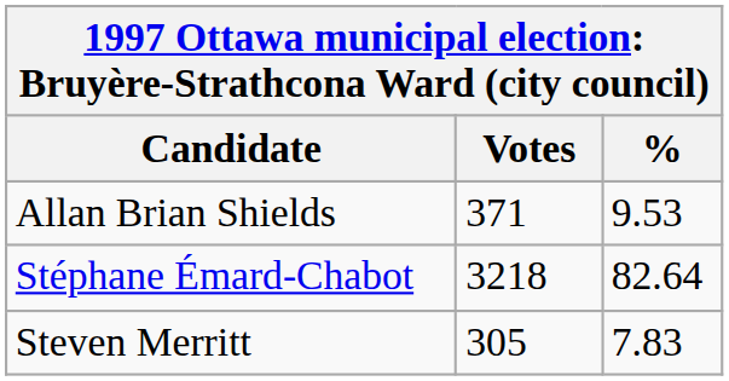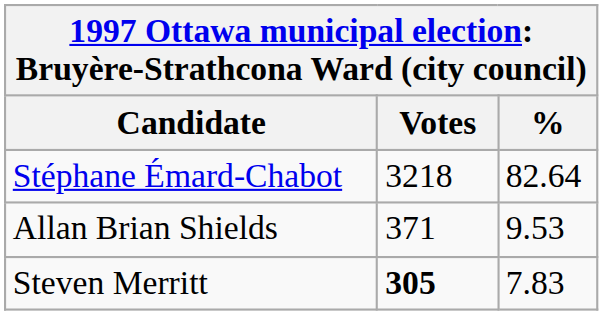 <table class="wikitable">
 <tr>
 <th colspan="3"><a href='#'>1997 Ottawa municipal election</a>: Bruyère-Strathcona Ward (city council)</th>
 </tr>
 <tr>
 <th style="width: 170px">Candidate</th>
 <th style="width: 50px">Votes</th>
 <th style="width: 40px">%</th>
 </tr>
 <tr>
+<td><a href='#'>Stéphane Émard-Chabot</a></td>
+<td>3218</td>
+<td>82.64</td>
+</tr>
+<tr>
 <td>Allan Brian Shields</td>
 <td>371</td>
 <td>9.53</td>
 </tr>
 <tr>
-<td><a href='#'>Stéphane Émard-Chabot</a></td>
-<td>3218</td>
-<td>82.64</td>
-</tr>
-<tr>
 <td>Steven Merritt</td>
-<td>305</td>
+<td><strong>305</strong></td>
 <td>7.83</td>
 </tr>
 </table>
